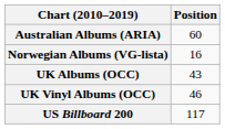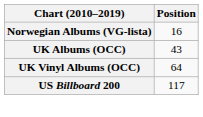 <table class="wikitable sortable plainrowheaders" style="text-align:center">
 <tr>
 <th scope="col">Chart (2010–2019)</th>
 <th scope="col">Position</th>
-</tr>
-<tr>
-<th scope="row">Australian Albums (ARIA)</th>
-<td>60</td>
 </tr>
 <tr>
 <th scope="row">Norwegian Albums (VG-lista)</th>
 <td>16</td>
 </tr>
 <tr>
 <th scope="row">UK Albums (OCC)</th>
 <td>43</td>
 </tr>
 <tr>
 <th scope="row">UK Vinyl Albums (OCC)</th>
-<td align="center">46</td>
+<td align="center">64</td>
 </tr>
 <tr>
 <th scope="row">US <em>Billboard</em> 200</th>
 <td>117</td>
 </tr>
 </table>
